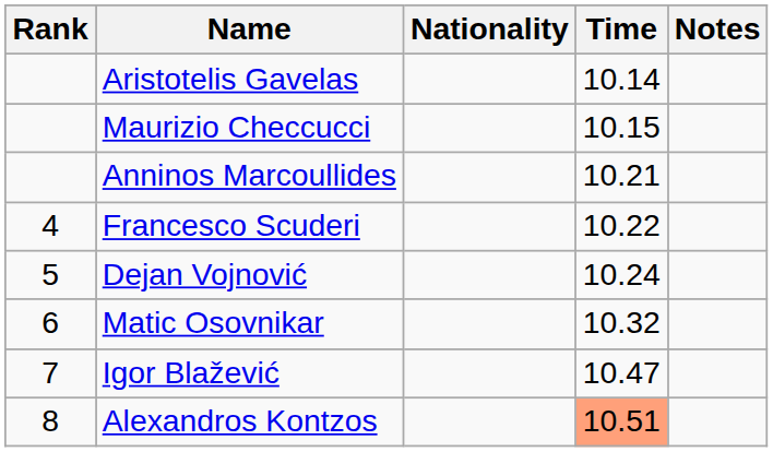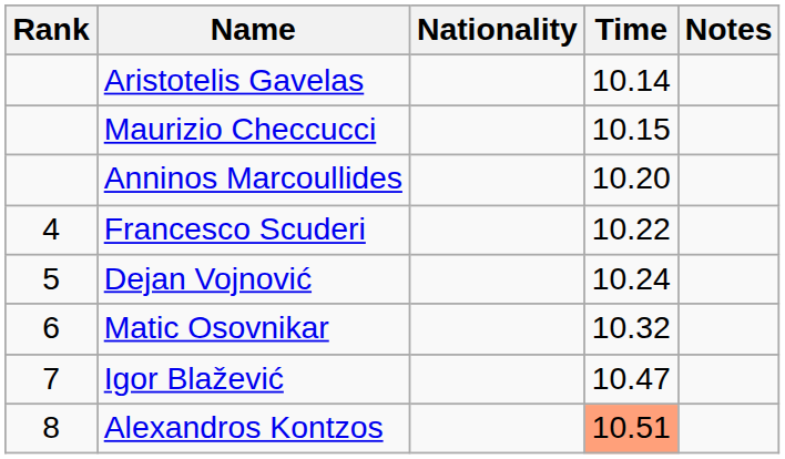 <table class="wikitable sortable" style="text-align:center">
 <tr>
 <th>Rank</th>
 <th>Name</th>
 <th>Nationality</th>
 <th>Time</th>
 <th>Notes</th>
 </tr>
 <tr>
 <td></td>
 <td align=left><a href='#'>Aristotelis Gavelas</a></td>
 <td align=left></td>
 <td>10.14</td>
 <td></td>
 </tr>
 <tr>
 <td></td>
 <td align=left><a href='#'>Maurizio Checcucci</a></td>
 <td align=left></td>
 <td>10.15</td>
 <td></td>
 </tr>
 <tr>
 <td></td>
 <td align=left><a href='#'>Anninos Marcoullides</a></td>
 <td align=left></td>
-<td>10.21</td>
+<td>10.20</td>
 <td></td>
 </tr>
 <tr>
 <td>4</td>
 <td align=left><a href='#'>Francesco Scuderi</a></td>
 <td align=left></td>
 <td>10.22</td>
 <td></td>
 </tr>
 <tr>
 <td>5</td>
 <td align=left><a href='#'>Dejan Vojnović</a></td>
 <td align=left></td>
 <td>10.24</td>
 <td></td>
 </tr>
 <tr>
 <td>6</td>
 <td align=left><a href='#'>Matic Osovnikar</a></td>
 <td align=left></td>
 <td>10.32</td>
 <td></td>
 </tr>
 <tr>
 <td>7</td>
 <td align=left><a href='#'>Igor Blažević</a></td>
 <td align=left></td>
 <td>10.47</td>
 <td></td>
 </tr>
 <tr>
 <td>8</td>
 <td align=left><a href='#'>Alexandros Kontzos</a></td>
 <td align=left></td>
 <td style="background: lightsalmon;">10.51</td>
 <td></td>
 </tr>
 </table>
